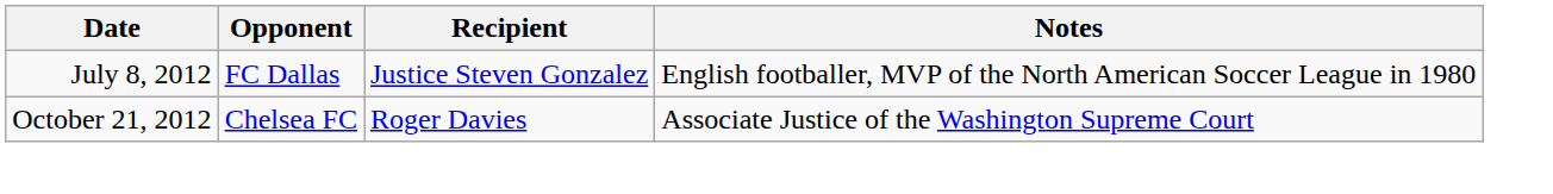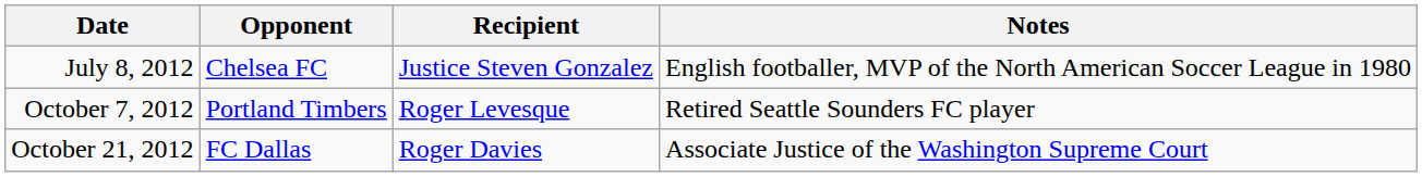 <table class="wikitable">
 <tr>
 <th>Date</th>
 <th>Opponent</th>
 <th>Recipient</th>
 <th>Notes</th>
 </tr>
 <tr>
 <td align=right>July 8, 2012</td>
-<td><a href='#'>FC Dallas</a></td>
+<td><a href='#'>Chelsea FC</a></td>
 <td><a href='#'>Justice Steven Gonzalez</a></td>
 <td>English footballer, MVP of the North American Soccer League in 1980</td>
 </tr>
 <tr>
+<td align=right>October 7, 2012</td>
+<td><a href='#'>Portland Timbers</a></td>
+<td><a href='#'>Roger Levesque</a></td>
+<td>Retired Seattle Sounders FC player</td>
+</tr>
+<tr>
 <td align=right>October 21, 2012</td>
-<td><a href='#'>Chelsea FC</a></td>
+<td><a href='#'>FC Dallas</a></td>
 <td><a href='#'>Roger Davies</a></td>
 <td>Associate Justice of the <a href='#'>Washington Supreme Court</a></td>
 </tr>
 </table>
